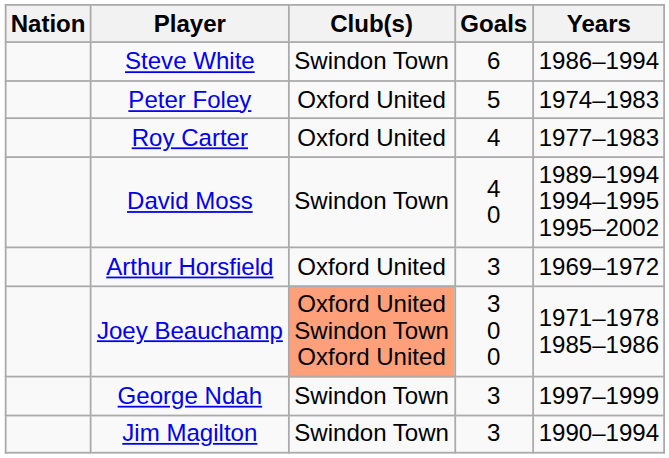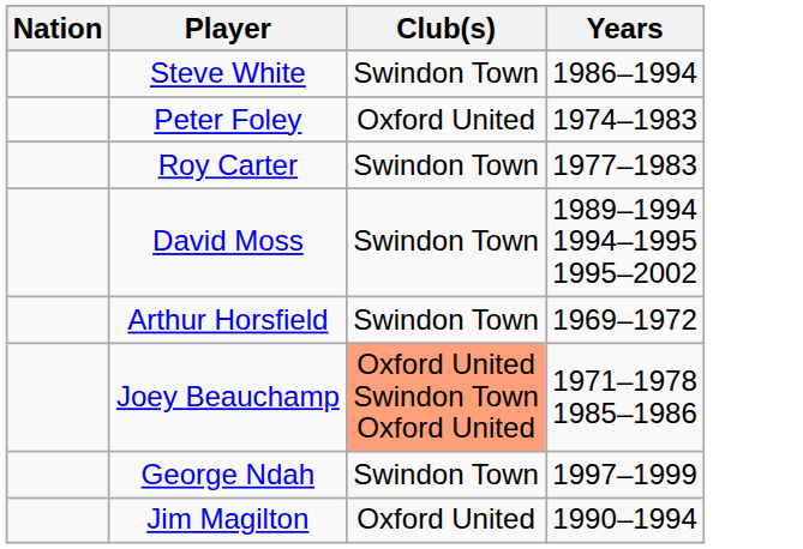 <table class="wikitable sortable" style="text-align:center; margin-left:1em; font-size:85%;">
 <tr>
 <th>Nation</th>
 <th>Player</th>
 <th>Club(s)</th>
-<th>Goals</th>
 <th>Years</th>
 </tr>
 <tr>
 <td></td>
 <td><a href='#'>Steve White</a></td>
 <td>Swindon Town</td>
-<td>6</td>
 <td>1986–1994</td>
 </tr>
 <tr>
 <td></td>
 <td><a href='#'>Peter Foley</a></td>
 <td>Oxford United</td>
-<td>5</td>
 <td>1974–1983</td>
 </tr>
 <tr>
 <td></td>
 <td><a href='#'>Roy Carter</a></td>
-<td>Oxford United</td>
-<td>4</td>
+<td>Swindon Town</td>
 <td>1977–1983</td>
 </tr>
 <tr>
 <td></td>
 <td><a href='#'>David Moss</a></td>
 <td>Swindon Town</td>
-<td>4<br>0</td>
 <td>1989–1994<br>1994–1995<br>1995–2002</td>
 </tr>
 <tr>
 <td></td>
 <td><a href='#'>Arthur Horsfield</a></td>
-<td>Oxford United</td>
-<td>3</td>
+<td>Swindon Town</td>
 <td>1969–1972</td>
 </tr>
 <tr>
 <td></td>
 <td><a href='#'>Joey Beauchamp</a></td>
 <td style="background: lightsalmon;">Oxford United<br>Swindon Town<br>Oxford United</td>
-<td>3<br>0<br>0</td>
 <td>1971–1978<br>1985–1986</td>
 </tr>
 <tr>
 <td></td>
 <td><a href='#'>George Ndah</a></td>
 <td>Swindon Town</td>
-<td>3</td>
 <td>1997–1999</td>
 </tr>
 <tr>
 <td></td>
 <td><a href='#'>Jim Magilton</a></td>
-<td>Swindon Town</td>
-<td>3</td>
+<td>Oxford United</td>
 <td>1990–1994</td>
 </tr>
 </table>
